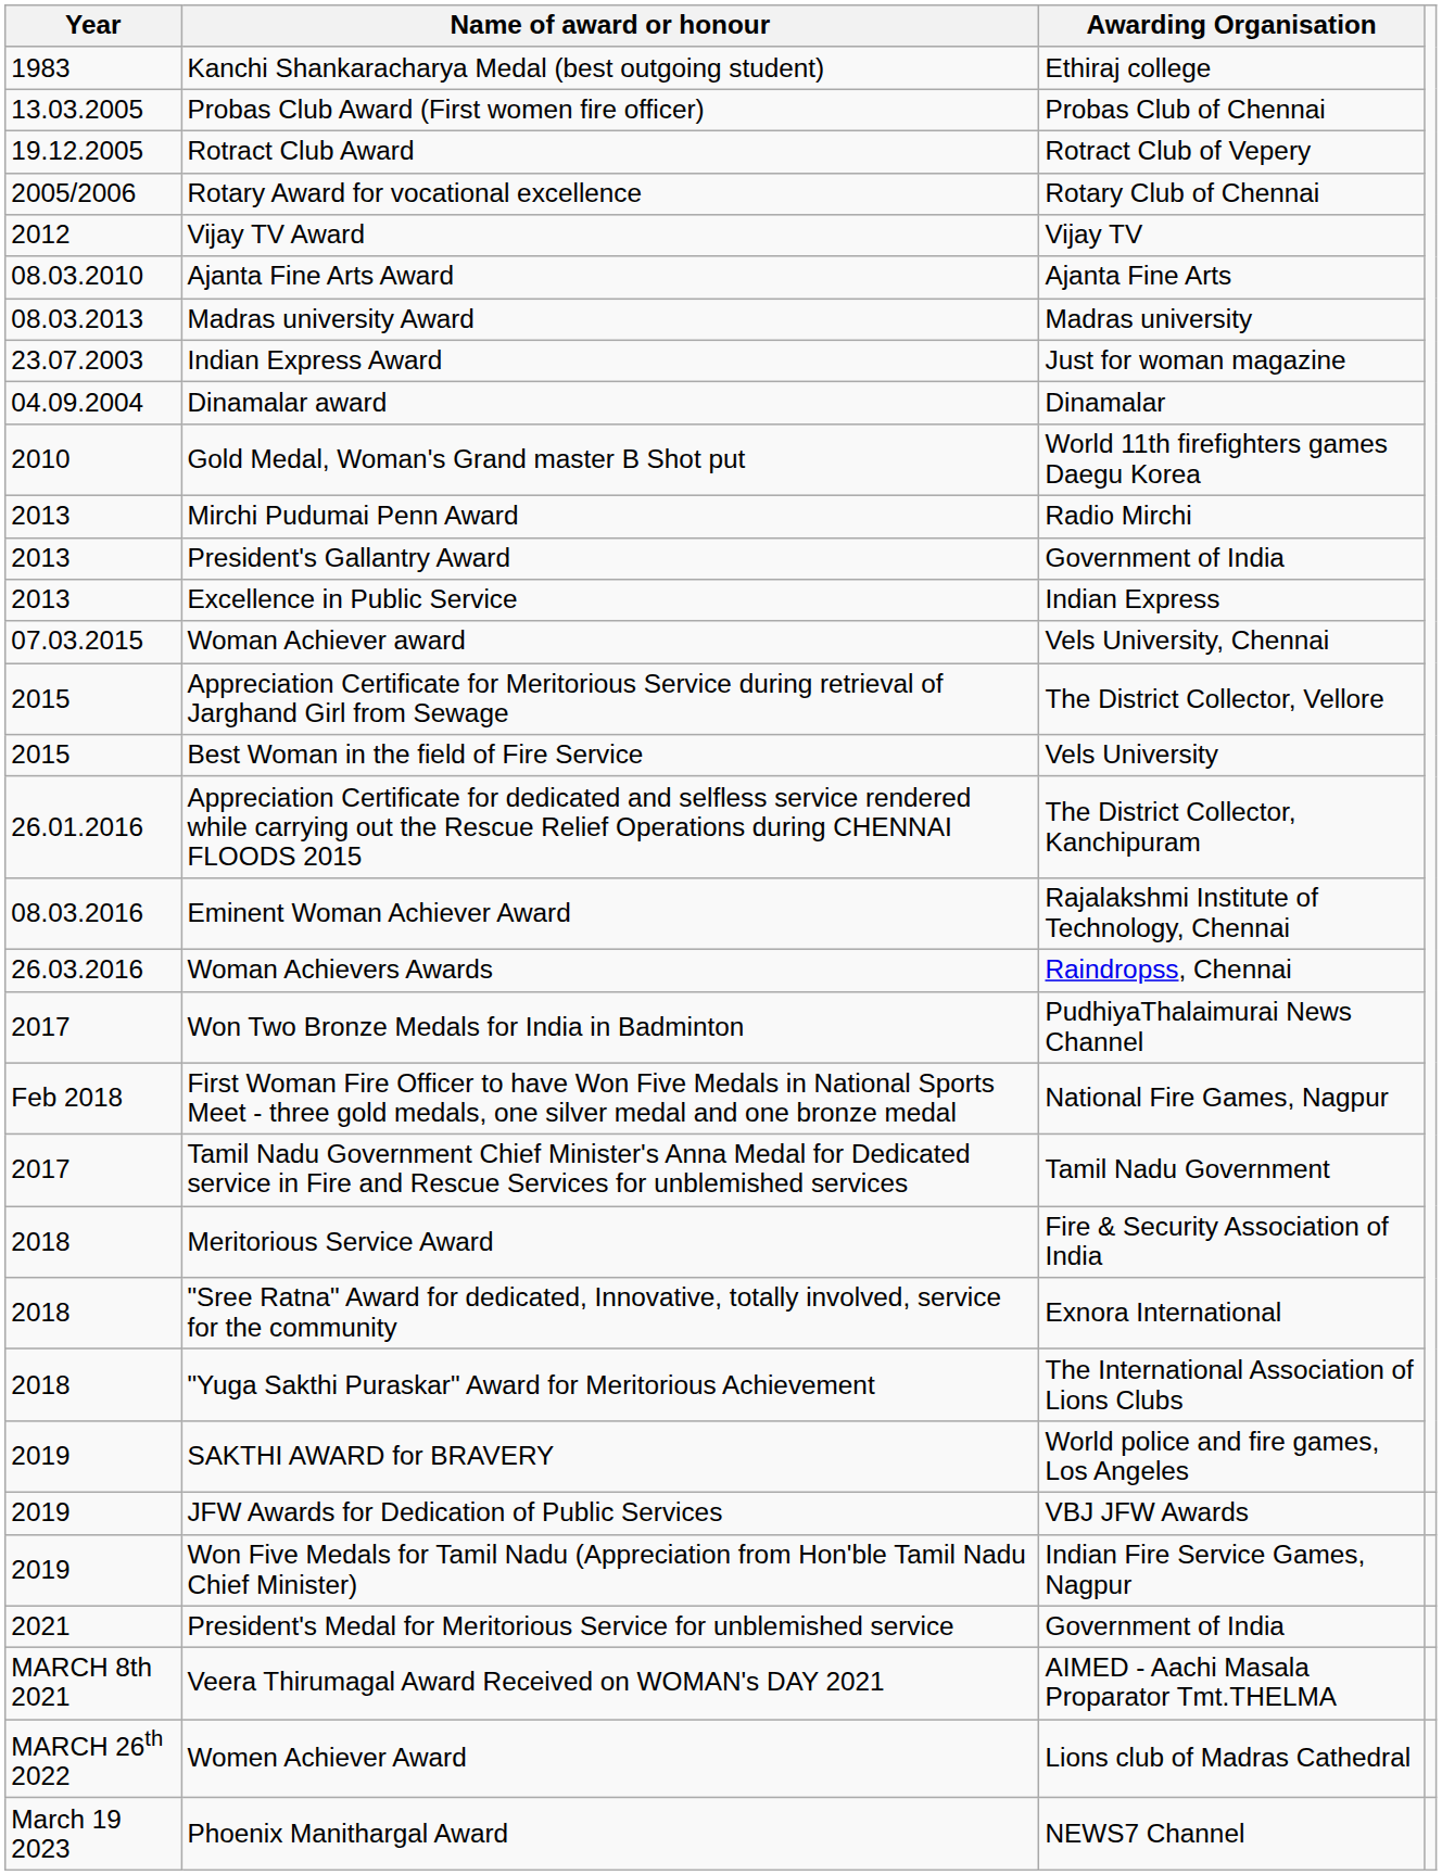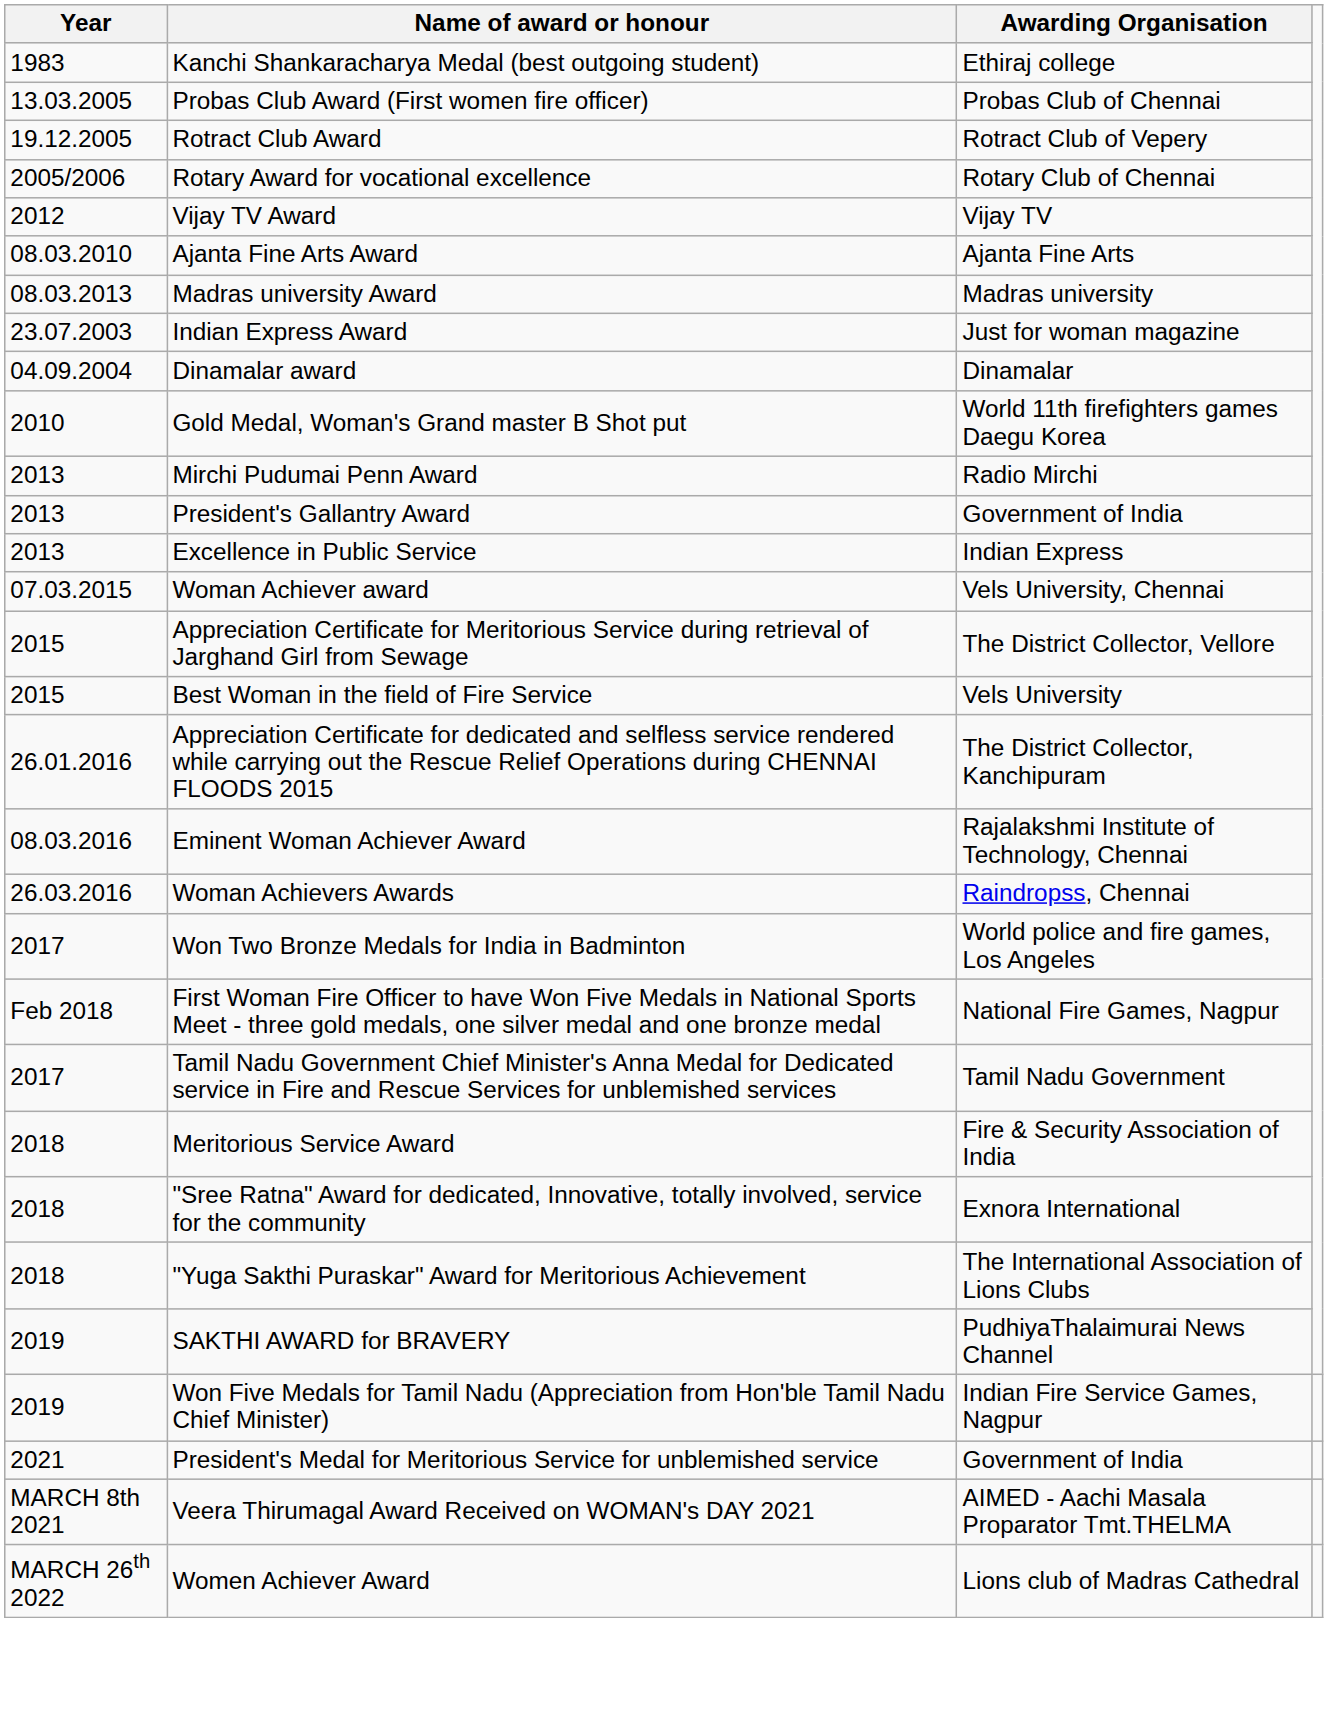 <table class="wikitable">
 <tr>
 <th>Year</th>
 <th>Name  of award or honour</th>
 <th>Awarding  Organisation</th>
 </tr>
 <tr>
 <td>1983</td>
 <td>Kanchi Shankaracharya Medal (best outgoing student)</td>
 <td>Ethiraj college</td>
 </tr>
 <tr>
 <td>13.03.2005</td>
 <td>Probas Club Award (First women fire officer)</td>
 <td>Probas Club of Chennai</td>
 </tr>
 <tr>
 <td>19.12.2005</td>
 <td>Rotract Club Award</td>
 <td>Rotract Club of Vepery</td>
 </tr>
 <tr>
 <td>2005/2006</td>
 <td>Rotary Award for vocational excellence</td>
 <td>Rotary Club of Chennai</td>
 </tr>
 <tr>
 <td>2012</td>
 <td>Vijay TV Award</td>
 <td>Vijay TV</td>
 </tr>
 <tr>
 <td>08.03.2010</td>
 <td>Ajanta Fine Arts Award</td>
 <td>Ajanta Fine Arts</td>
 </tr>
 <tr>
 <td>08.03.2013</td>
 <td>Madras university Award</td>
 <td>Madras university</td>
 </tr>
 <tr>
 <td>23.07.2003</td>
 <td>Indian Express Award</td>
 <td>Just for woman magazine</td>
 </tr>
 <tr>
 <td>04.09.2004</td>
 <td>Dinamalar award</td>
 <td>Dinamalar</td>
 </tr>
 <tr>
 <td>2010</td>
 <td>Gold Medal, Woman's Grand master B Shot put</td>
 <td>World 11th firefighters games Daegu Korea</td>
 </tr>
 <tr>
 <td>2013</td>
 <td>Mirchi Pudumai Penn Award</td>
 <td>Radio Mirchi</td>
 </tr>
 <tr>
 <td>2013</td>
 <td>President's Gallantry Award</td>
 <td>Government of India</td>
 </tr>
 <tr>
 <td>2013</td>
 <td>Excellence in Public Service</td>
 <td>Indian Express</td>
 </tr>
 <tr>
 <td>07.03.2015</td>
 <td>Woman Achiever award</td>
 <td>Vels University, Chennai</td>
 </tr>
 <tr>
 <td>2015</td>
 <td>Appreciation Certificate for Meritorious Service during  retrieval of Jarghand Girl from Sewage</td>
 <td>The District Collector, Vellore</td>
 </tr>
 <tr>
 <td>2015</td>
 <td>Best Woman in the field of Fire Service</td>
 <td>Vels University</td>
 </tr>
 <tr>
 <td>26.01.2016</td>
 <td>Appreciation Certificate for dedicated and selfless service  rendered while carrying out the Rescue Relief Operations during CHENNAI  FLOODS 2015</td>
 <td>The District Collector, Kanchipuram</td>
 </tr>
 <tr>
 <td>08.03.2016</td>
 <td>Eminent Woman Achiever Award</td>
 <td>Rajalakshmi Institute of Technology, Chennai</td>
 </tr>
 <tr>
 <td>26.03.2016</td>
 <td>Woman Achievers Awards</td>
 <td><a href='#'>Raindropss</a>, Chennai</td>
 </tr>
 <tr>
 <td>2017</td>
 <td>Won Two Bronze Medals for India in Badminton</td>
-<td>PudhiyaThalaimurai News Channel</td>
+<td>World police and fire games, Los Angeles</td>
 </tr>
 <tr>
 <td>Feb 2018</td>
 <td>First Woman Fire Officer to have Won Five Medals in National  Sports Meet - three gold medals, one silver medal and one bronze medal</td>
 <td>National Fire Games, Nagpur</td>
 </tr>
 <tr>
 <td>2017</td>
 <td>Tamil Nadu Government Chief Minister's Anna Medal for Dedicated  service in Fire and Rescue Services for unblemished services</td>
 <td>Tamil Nadu Government</td>
 </tr>
 <tr>
 <td>2018</td>
 <td>Meritorious Service Award</td>
 <td>Fire & Security Association of India</td>
 </tr>
 <tr>
 <td>2018</td>
 <td>"Sree Ratna" Award for dedicated, Innovative,  totally involved, service for the community</td>
 <td>Exnora International</td>
 </tr>
 <tr>
 <td>2018</td>
 <td>"Yuga Sakthi Puraskar" Award for Meritorious  Achievement</td>
 <td>The International Association of Lions Clubs</td>
 </tr>
 <tr>
 <td>2019</td>
 <td>SAKTHI AWARD for BRAVERY</td>
-<td>World police and fire games, Los Angeles</td>
-</tr>
-<tr>
-<td>2019</td>
-<td>JFW Awards for Dedication of Public Services</td>
-<td>VBJ JFW Awards</td>
-<td></td>
+<td>PudhiyaThalaimurai News Channel</td>
 </tr>
 <tr>
 <td>2019</td>
 <td>Won Five Medals for Tamil Nadu (Appreciation from Hon'ble  Tamil Nadu Chief Minister)</td>
 <td>Indian Fire Service Games, Nagpur</td>
 <td></td>
 </tr>
 <tr>
 <td>2021</td>
 <td>President's Medal for Meritorious Service for unblemished  service</td>
 <td>Government of India</td>
 <td></td>
 </tr>
 <tr>
 <td>MARCH 8th 2021</td>
 <td>Veera Thirumagal Award Received on WOMAN's DAY 2021</td>
 <td>AIMED - Aachi Masala Proparator Tmt.THELMA</td>
 <td></td>
 </tr>
 <tr>
 <td>MARCH 26<sup>th </sup><br>2022</td>
 <td>Women Achiever Award</td>
 <td>Lions club of Madras Cathedral</td>
 <td></td>
 </tr>
-<tr>
-<td>March 19<br>2023</td>
-<td>Phoenix Manithargal Award</td>
-<td>NEWS7 Channel</td>
-<td></td>
-</tr>
 </table>
